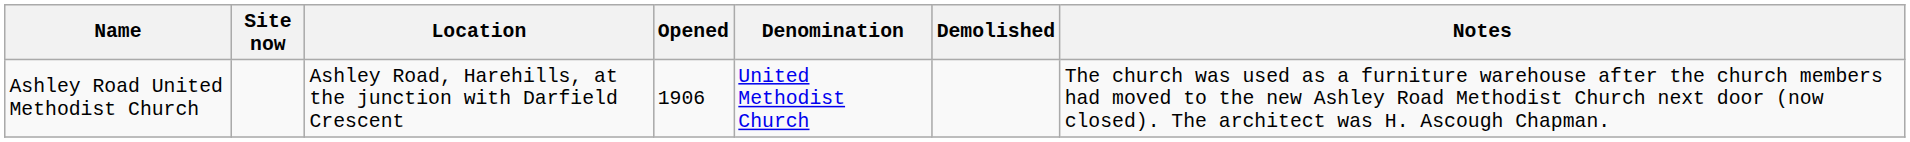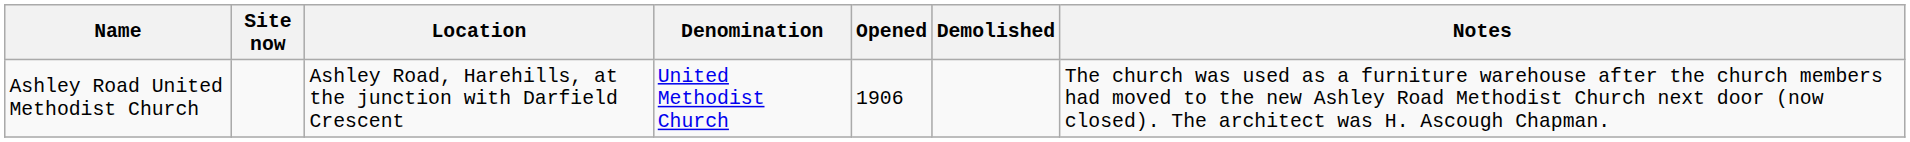 <table class="wikitable sortable">
 <tr>
 <th>Name</th>
 <th class="unsortable">Site now</th>
 <th>Location</th>
+<th>Denomination</th>
 <th>Opened</th>
-<th>Denomination</th>
 <th>Demolished</th>
 <th class="unsortable">Notes</th>
 </tr>
 <tr>
 <td>Ashley Road United Methodist Church</td>
 <td></td>
 <td>Ashley Road, Harehills, at the junction with Darfield Crescent</td>
+<td><a href='#'>United Methodist Church</a></td>
 <td>1906</td>
-<td><a href='#'>United Methodist Church</a></td>
 <td></td>
 <td>The church was used as a furniture warehouse after the church members had moved to the new Ashley Road Methodist Church next door (now closed). The architect was H. Ascough Chapman.</td>
 </tr>
 </table>
